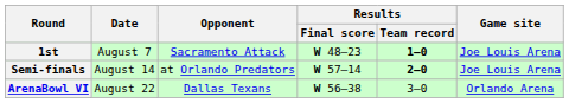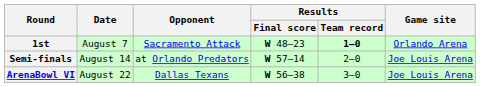 <table class="wikitable" style="font-size: 92%;" "align=center">
 <tr>
 <th rowspan="2">Round</th>
 <th rowspan="2">Date</th>
 <th rowspan="2">Opponent</th>
 <th colspan="2">Results</th>
 <th rowspan="2">Game site</th>
 </tr>
 <tr>
 <th>Final score</th>
 <th>Team record</th>
 </tr>
 <tr style="background:#cfc">
 <th>1st</th>
 <td style="text-align:center;">August 7</td>
 <td style="text-align:center;"><a href='#'>Sacramento Attack</a></td>
 <td style="text-align:center;"><strong>W</strong> 48–23</td>
 <td style="text-align:center;"><strong>1–0</strong></td>
-<td style="text-align:center;"><a href='#'>Joe Louis Arena</a></td>
+<td style="text-align:center;"><a href='#'>Orlando Arena</a></td>
 </tr>
 <tr style="background:#cfc">
 <th>Semi-finals</th>
 <td style="text-align:center;">August 14</td>
 <td style="text-align:center;">at <a href='#'>Orlando Predators</a></td>
 <td style="text-align:center;"><strong>W</strong> 57–14</td>
-<td style="text-align:center;"><strong>2–0</strong></td>
+<td style="text-align:center;">2–0</td>
 <td style="text-align:center;"><a href='#'>Joe Louis Arena</a></td>
 </tr>
 <tr style="background:#cfc">
 <th><a href='#'>ArenaBowl VI</a></th>
 <td style="text-align:center;">August 22</td>
 <td style="text-align:center;"><a href='#'>Dallas Texans</a></td>
 <td style="text-align:center;"><strong>W</strong> 56–38</td>
 <td style="text-align:center;">3–0</td>
-<td style="text-align:center;"><a href='#'>Orlando Arena</a></td>
+<td style="text-align:center;"><a href='#'>Joe Louis Arena</a></td>
 </tr>
 </table>
